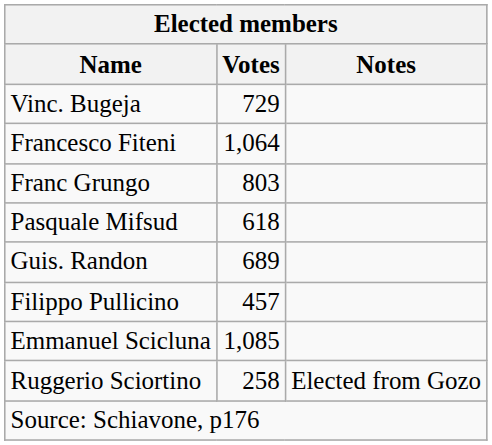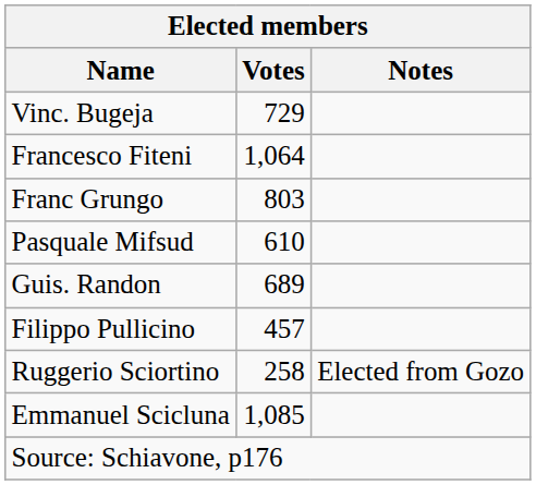 <table class=wikitable style=text-align:right>
 <tr>
 <th colspan=3>Elected members</th>
 </tr>
 <tr>
 <th>Name</th>
 <th>Votes</th>
 <th>Notes</th>
 </tr>
 <tr>
 <td align=left>Vinc. Bugeja</td>
 <td>729</td>
 <td></td>
 </tr>
 <tr>
 <td align=left>Francesco Fiteni</td>
 <td>1,064</td>
 <td></td>
 </tr>
 <tr>
 <td align=left>Franc Grungo</td>
 <td>803</td>
 <td></td>
 </tr>
 <tr>
 <td align=left>Pasquale Mifsud</td>
-<td>618</td>
+<td>610</td>
 <td></td>
 </tr>
 <tr>
 <td align=left>Guis. Randon</td>
 <td>689</td>
 <td></td>
 </tr>
 <tr>
 <td align=left>Filippo Pullicino</td>
 <td>457</td>
 <td></td>
 </tr>
 <tr>
+<td align=left>Ruggerio Sciortino</td>
+<td>258</td>
+<td align=left>Elected from Gozo</td>
+</tr>
+<tr>
 <td align=left>Emmanuel Scicluna</td>
 <td>1,085</td>
 <td></td>
 </tr>
 <tr>
-<td align=left>Ruggerio Sciortino</td>
-<td>258</td>
-<td align=left>Elected from Gozo</td>
-</tr>
-<tr>
 <td align=left colspan=3>Source: Schiavone, p176</td>
 </tr>
 </table>
